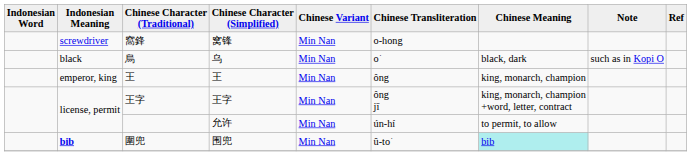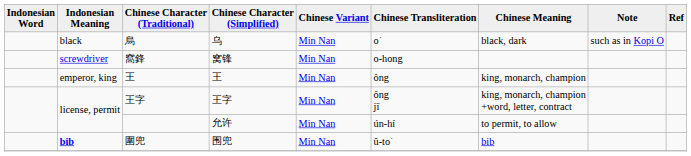 <table class="wikitable">
 <tr>
 <th style="background:#efefef;">Indonesian <br>Word</th>
 <th style="background:#efefef;">Indonesian <br>Meaning</th>
 <th style="background:#efefef;">Chinese Character <br><a href='#'>(Traditional)</a></th>
 <th style="background:#efefef;">Chinese Character <br><a href='#'>(Simplified)</a></th>
 <th style="background:#efefef;">Chinese <a href='#'>Variant</a></th>
 <th style="background:#efefef;">Chinese Transliteration</th>
 <th style="background:#efefef;">Chinese Meaning</th>
 <th style="background:#efefef;">Note</th>
 <th style="background:#efefef;">Ref</th>
 </tr>
 <tr>
 <td></td>
+<td>black</td>
+<td>烏</td>
+<td>乌</td>
+<td><a href='#'>Min Nan</a></td>
+<td>o͘</td>
+<td>black, dark</td>
+<td>such as in <a href='#'>Kopi O</a></td>
+<td></td>
+</tr>
+<tr>
+<td></td>
 <td><a href='#'>screwdriver</a></td>
 <td>窩鋒</td>
 <td>窝锋</td>
 <td><a href='#'>Min Nan</a></td>
 <td>o-hong</td>
 <td></td>
 <td></td>
-<td></td>
-</tr>
-<tr>
-<td></td>
-<td>black</td>
-<td>烏</td>
-<td>乌</td>
-<td><a href='#'>Min Nan</a></td>
-<td>o͘</td>
-<td>black, dark</td>
-<td>such as in <a href='#'>Kopi O</a></td>
 <td></td>
 </tr>
 <tr>
 <td></td>
 <td>emperor, king</td>
 <td>王</td>
 <td>王</td>
 <td><a href='#'>Min Nan</a></td>
 <td>ông</td>
 <td>king, monarch, champion</td>
 <td></td>
 <td></td>
 </tr>
 <tr>
 <td rowspan="2"></td>
 <td rowspan="2">license, permit</td>
 <td>王字</td>
 <td>王字</td>
 <td><a href='#'>Min Nan</a></td>
 <td>ông<br>jī</td>
 <td>king, monarch, champion <br>+word, letter, contract</td>
 <td></td>
 <td></td>
 </tr>
 <tr>
 <td></td>
 <td>允许</td>
 <td><a href='#'>Min Nan</a></td>
 <td>ún-hí</td>
 <td>to permit, to allow</td>
 <td></td>
 <td></td>
 </tr>
 <tr>
 <td></td>
 <td><strong><a href='#'>bib</a></strong></td>
 <td>圍兜</td>
 <td>围兜</td>
 <td><a href='#'>Min Nan</a></td>
 <td>û-to͘</td>
-<td style="background: paleturquoise;"><a href='#'>bib</a></td>
+<td><a href='#'>bib</a></td>
 <td></td>
 <td></td>
 </tr>
 <tr>
 </tr>
 </table>
